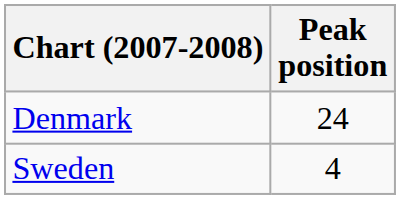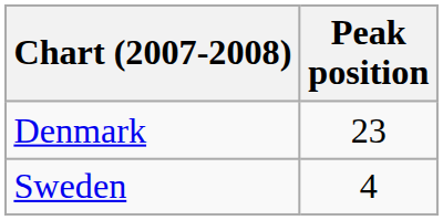 <table class="wikitable">
 <tr>
 <th>Chart (2007-2008)</th>
 <th>Peak<br>position</th>
 </tr>
 <tr>
 <td><a href='#'>Denmark</a></td>
-<td align="center">24</td>
+<td align="center">23</td>
 </tr>
 <tr>
 <td><a href='#'>Sweden</a></td>
 <td align="center">4</td>
 </tr>
 </table>
